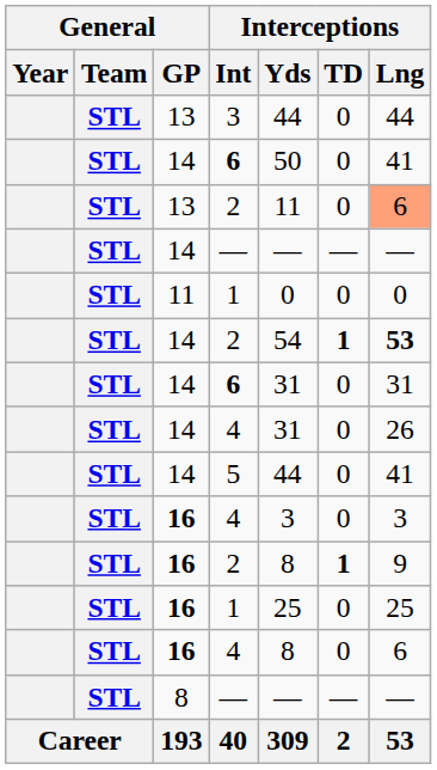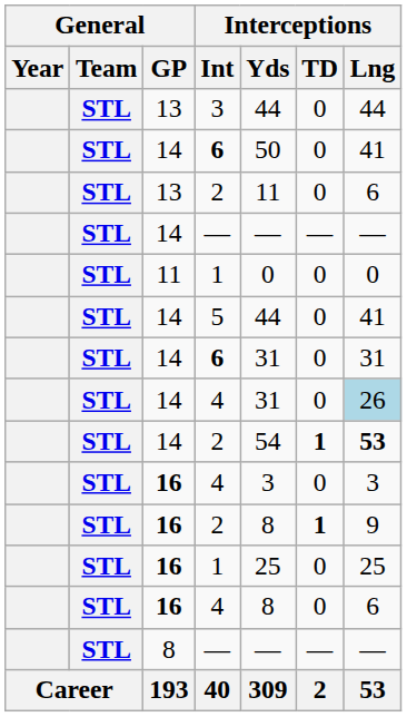 <table class="wikitable" style="text-align:center;">
 <tr>
 <th colspan=3>General</th>
 <th colspan=4>Interceptions</th>
 </tr>
 <tr>
 <th>Year</th>
 <th>Team</th>
 <th>GP</th>
 <th>Int</th>
 <th>Yds</th>
 <th>TD</th>
 <th>Lng</th>
 </tr>
 <tr>
 <th></th>
 <th><a href='#'>STL</a></th>
 <td>13</td>
 <td>3</td>
 <td>44</td>
 <td>0</td>
 <td>44</td>
 </tr>
 <tr>
 <th></th>
 <th><a href='#'>STL</a></th>
 <td>14</td>
 <td><strong>6</strong></td>
 <td>50</td>
 <td>0</td>
 <td>41</td>
 </tr>
 <tr>
 <th></th>
 <th><a href='#'>STL</a></th>
 <td>13</td>
 <td>2</td>
 <td>11</td>
 <td>0</td>
-<td style="background: lightsalmon;">6</td>
+<td>6</td>
 </tr>
 <tr>
 <th></th>
 <th><a href='#'>STL</a></th>
 <td>14</td>
 <td>—</td>
 <td>—</td>
 <td>—</td>
 <td>—</td>
 </tr>
 <tr>
 <th></th>
 <th><a href='#'>STL</a></th>
 <td>11</td>
 <td>1</td>
 <td>0</td>
 <td>0</td>
 <td>0</td>
 </tr>
 <tr>
 <th></th>
 <th><a href='#'>STL</a></th>
 <td>14</td>
-<td>2</td>
-<td>54</td>
-<td><strong>1</strong></td>
-<td><strong>53</strong></td>
+<td>5</td>
+<td>44</td>
+<td>0</td>
+<td>41</td>
 </tr>
 <tr>
 <th></th>
 <th><a href='#'>STL</a></th>
 <td>14</td>
 <td><strong>6</strong></td>
 <td>31</td>
 <td>0</td>
 <td>31</td>
 </tr>
 <tr>
 <th></th>
 <th><a href='#'>STL</a></th>
 <td>14</td>
 <td>4</td>
 <td>31</td>
 <td>0</td>
-<td>26</td>
+<td style="background: lightblue;">26</td>
 </tr>
 <tr>
 <th></th>
 <th><a href='#'>STL</a></th>
 <td>14</td>
-<td>5</td>
-<td>44</td>
-<td>0</td>
-<td>41</td>
+<td>2</td>
+<td>54</td>
+<td><strong>1</strong></td>
+<td><strong>53</strong></td>
 </tr>
 <tr>
 <th></th>
 <th><a href='#'>STL</a></th>
 <td><strong>16</strong></td>
 <td>4</td>
 <td>3</td>
 <td>0</td>
 <td>3</td>
 </tr>
 <tr>
 <th></th>
 <th><a href='#'>STL</a></th>
 <td><strong>16</strong></td>
 <td>2</td>
 <td>8</td>
 <td><strong>1</strong></td>
 <td>9</td>
 </tr>
 <tr>
 <th></th>
 <th><a href='#'>STL</a></th>
 <td><strong>16</strong></td>
 <td>1</td>
 <td>25</td>
 <td>0</td>
 <td>25</td>
 </tr>
 <tr>
 <th></th>
 <th><a href='#'>STL</a></th>
 <td><strong>16</strong></td>
 <td>4</td>
 <td>8</td>
 <td>0</td>
 <td>6</td>
 </tr>
 <tr>
 <th></th>
 <th><a href='#'>STL</a></th>
 <td>8</td>
 <td>—</td>
 <td>—</td>
 <td>—</td>
 <td>—</td>
 </tr>
 <tr>
 <th colspan=2>Career</th>
 <th>193</th>
 <th>40</th>
 <th>309</th>
 <th>2</th>
 <th>53</th>
 </tr>
 </table>
